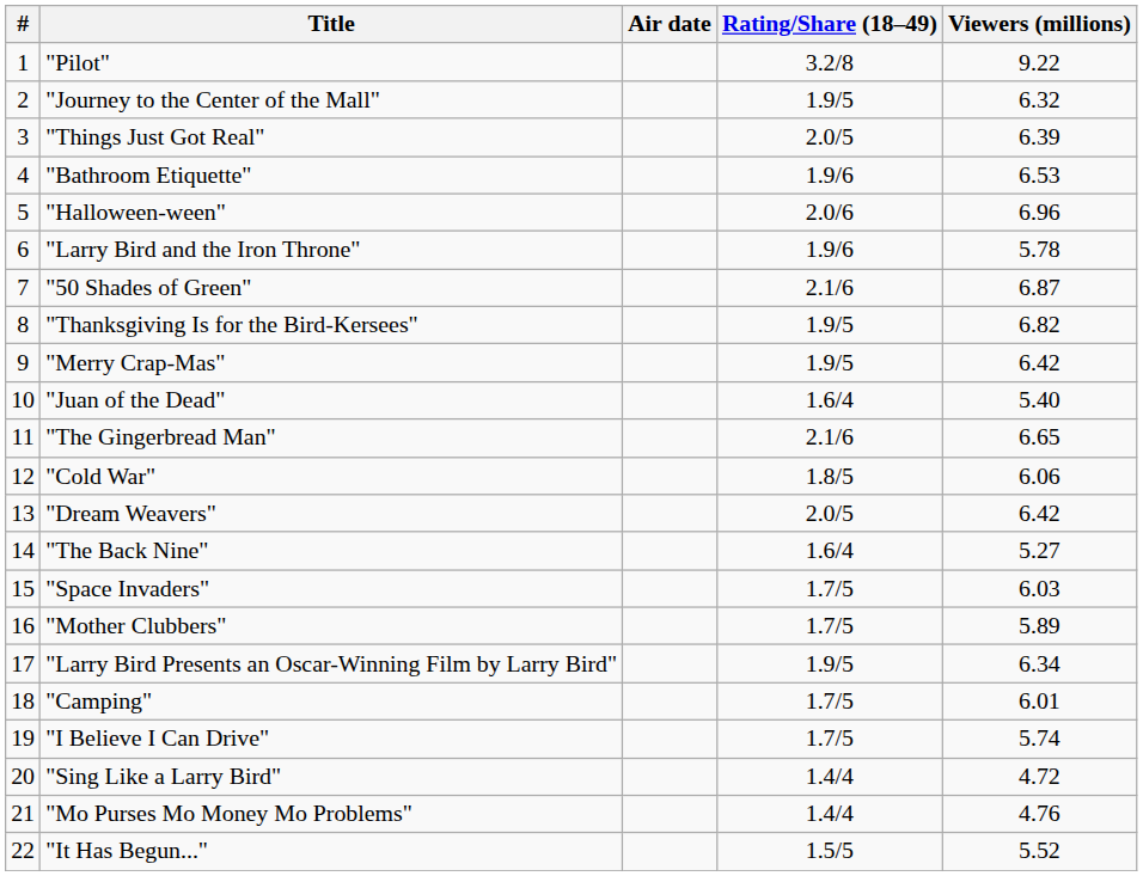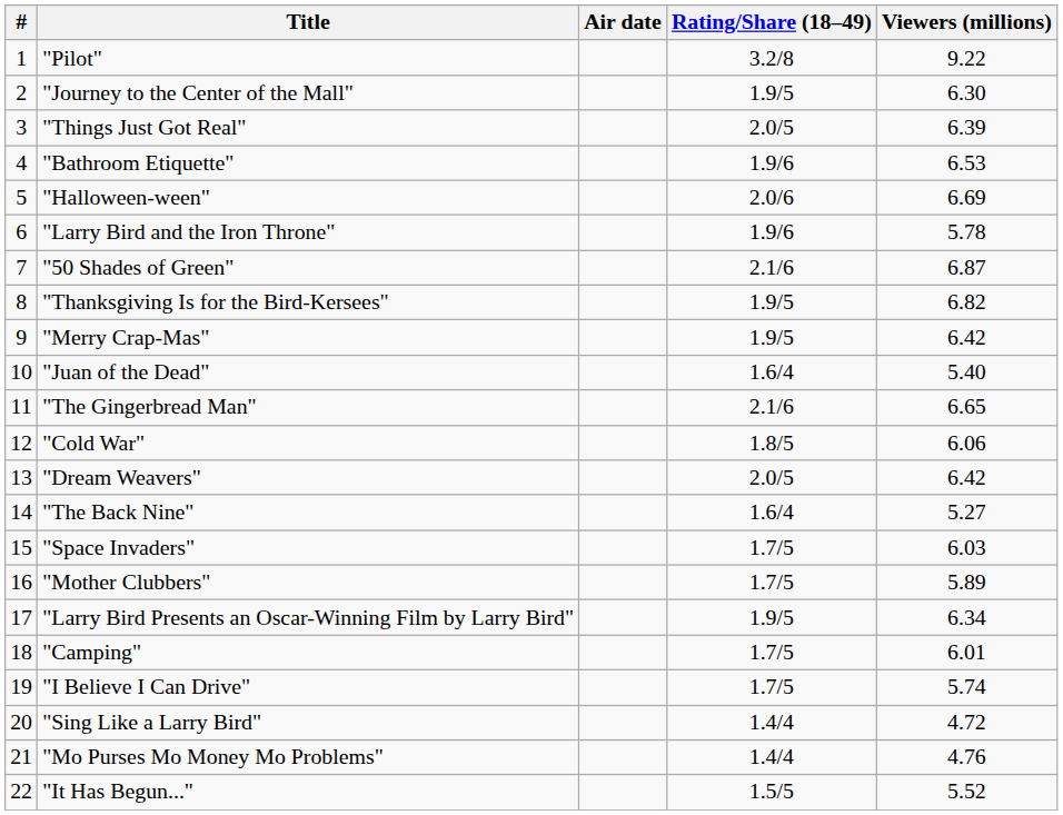 <table class="wikitable sortable">
 <tr>
 <th>#</th>
 <th>Title</th>
 <th>Air date</th>
 <th><a href='#'>Rating/Share</a> (18–49)</th>
 <th>Viewers (millions)</th>
 </tr>
 <tr>
 <td style="text-align:center">1</td>
 <td>"Pilot"</td>
 <td></td>
 <td style="text-align:center">3.2/8</td>
 <td style="text-align:center">9.22</td>
 </tr>
 <tr>
 <td style="text-align:center">2</td>
 <td>"Journey to the Center of the Mall"</td>
 <td></td>
 <td style="text-align:center">1.9/5</td>
-<td style="text-align:center">6.32</td>
+<td style="text-align:center">6.30</td>
 </tr>
 <tr>
 <td style="text-align:center">3</td>
 <td>"Things Just Got Real"</td>
 <td></td>
 <td style="text-align:center">2.0/5</td>
 <td style="text-align:center">6.39</td>
 </tr>
 <tr>
 <td style="text-align:center">4</td>
 <td>"Bathroom Etiquette"</td>
 <td></td>
 <td style="text-align:center">1.9/6</td>
 <td style="text-align:center">6.53</td>
 </tr>
 <tr>
 <td style="text-align:center">5</td>
 <td>"Halloween-ween"</td>
 <td></td>
 <td style="text-align:center">2.0/6</td>
-<td style="text-align:center">6.96</td>
+<td style="text-align:center">6.69</td>
 </tr>
 <tr>
 <td style="text-align:center">6</td>
 <td>"Larry Bird and the Iron Throne"</td>
 <td></td>
 <td style="text-align:center">1.9/6</td>
 <td style="text-align:center">5.78</td>
 </tr>
 <tr>
 <td style="text-align:center">7</td>
 <td>"50 Shades of Green"</td>
 <td></td>
 <td style="text-align:center">2.1/6</td>
 <td style="text-align:center">6.87</td>
 </tr>
 <tr>
 <td style="text-align:center">8</td>
 <td>"Thanksgiving Is for the Bird-Kersees"</td>
 <td></td>
 <td style="text-align:center">1.9/5</td>
 <td style="text-align:center">6.82</td>
 </tr>
 <tr>
 <td style="text-align:center">9</td>
 <td>"Merry Crap-Mas"</td>
 <td></td>
 <td style="text-align:center">1.9/5</td>
 <td style="text-align:center">6.42</td>
 </tr>
 <tr>
 <td style="text-align:center">10</td>
 <td>"Juan of the Dead"</td>
 <td></td>
 <td style="text-align:center">1.6/4</td>
 <td style="text-align:center">5.40</td>
 </tr>
 <tr>
 <td style="text-align:center">11</td>
 <td>"The Gingerbread Man"</td>
 <td></td>
 <td style="text-align:center">2.1/6</td>
 <td style="text-align:center">6.65</td>
 </tr>
 <tr>
 <td style="text-align:center">12</td>
 <td>"Cold War"</td>
 <td></td>
 <td style="text-align:center">1.8/5</td>
 <td style="text-align:center">6.06</td>
 </tr>
 <tr>
 <td style="text-align:center">13</td>
 <td>"Dream Weavers"</td>
 <td></td>
 <td style="text-align:center">2.0/5</td>
 <td style="text-align:center">6.42</td>
 </tr>
 <tr>
 <td style="text-align:center">14</td>
 <td>"The Back Nine"</td>
 <td></td>
 <td style="text-align:center">1.6/4</td>
 <td style="text-align:center">5.27</td>
 </tr>
 <tr>
 <td style="text-align:center">15</td>
 <td>"Space Invaders"</td>
 <td></td>
 <td style="text-align:center">1.7/5</td>
 <td style="text-align:center">6.03</td>
 </tr>
 <tr>
 <td style="text-align:center">16</td>
 <td>"Mother Clubbers"</td>
 <td></td>
 <td style="text-align:center">1.7/5</td>
 <td style="text-align:center">5.89</td>
 </tr>
 <tr>
 <td style="text-align:center">17</td>
 <td>"Larry Bird Presents an Oscar-Winning Film by Larry Bird"</td>
 <td></td>
 <td style="text-align:center">1.9/5</td>
 <td style="text-align:center">6.34</td>
 </tr>
 <tr>
 <td style="text-align:center">18</td>
 <td>"Camping"</td>
 <td></td>
 <td style="text-align:center">1.7/5</td>
 <td style="text-align:center">6.01</td>
 </tr>
 <tr>
 <td style="text-align:center">19</td>
 <td>"I Believe I Can Drive"</td>
 <td></td>
 <td style="text-align:center">1.7/5</td>
 <td style="text-align:center">5.74</td>
 </tr>
 <tr>
 <td style="text-align:center">20</td>
 <td>"Sing Like a Larry Bird"</td>
 <td></td>
 <td style="text-align:center">1.4/4</td>
 <td style="text-align:center">4.72</td>
 </tr>
 <tr>
 <td style="text-align:center">21</td>
 <td>"Mo Purses Mo Money Mo Problems"</td>
 <td></td>
 <td style="text-align:center">1.4/4</td>
 <td style="text-align:center">4.76</td>
 </tr>
 <tr>
 <td style="text-align:center">22</td>
 <td>"It Has Begun..."</td>
 <td></td>
 <td style="text-align:center">1.5/5</td>
 <td style="text-align:center">5.52</td>
 </tr>
 </table>
